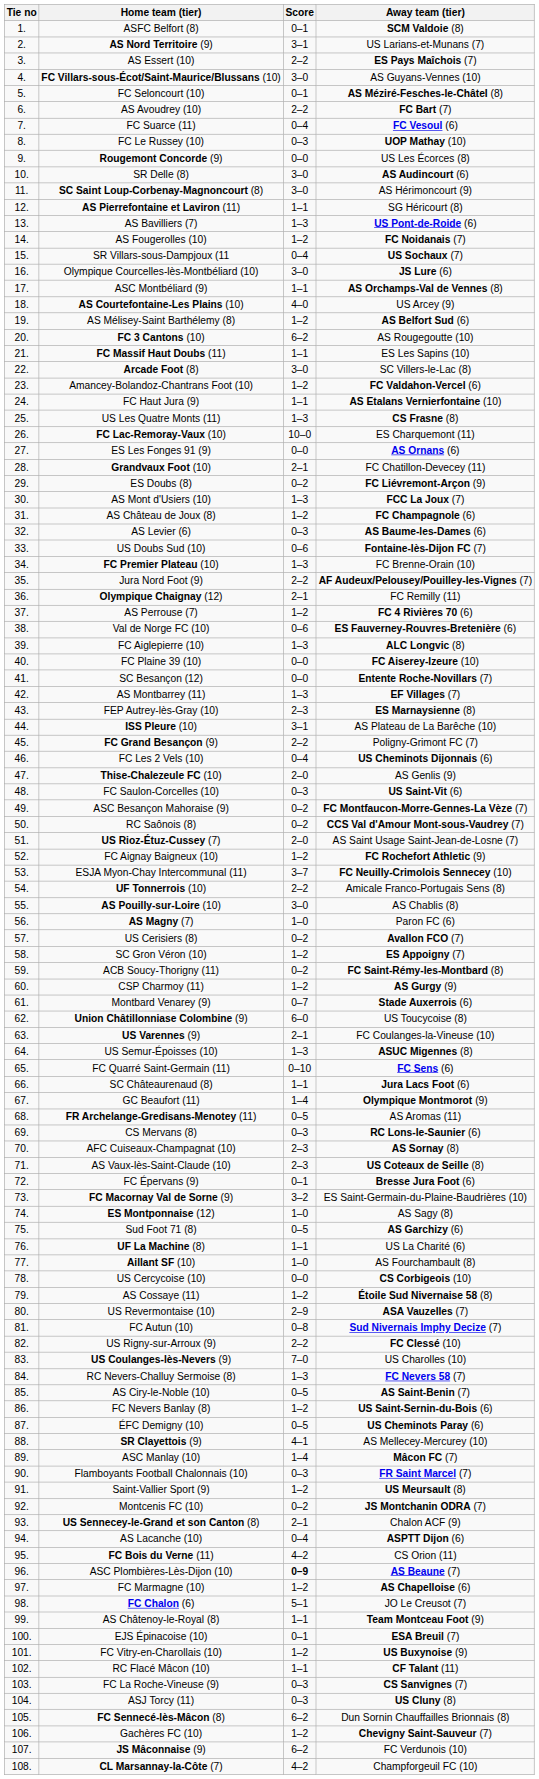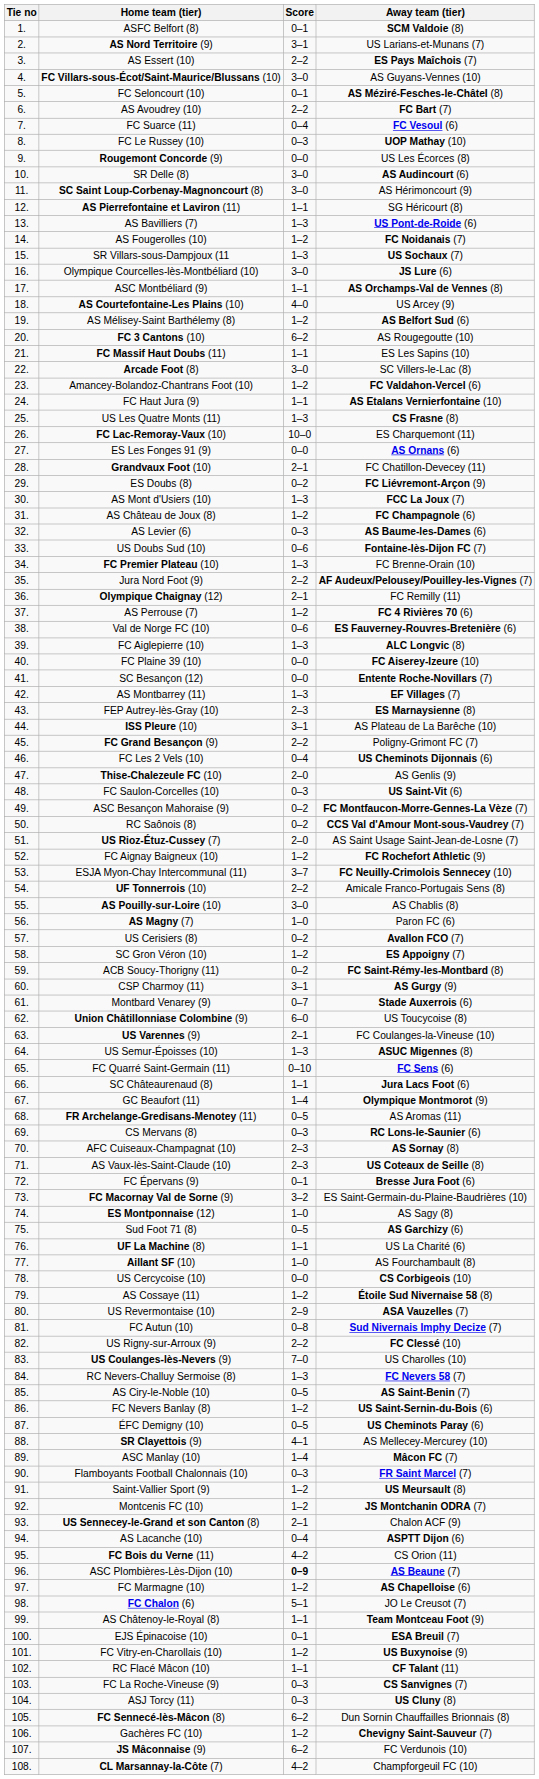 <table class="wikitable" style="text-align: center">
 <tr>
 <th>Tie no</th>
 <th>Home team (tier)</th>
 <th>Score</th>
 <th>Away team (tier)</th>
 </tr>
 <tr>
 <td>1.</td>
 <td>ASFC Belfort (8)</td>
 <td>0–1</td>
 <td><strong>SCM Valdoie</strong> (8)</td>
 </tr>
 <tr>
 <td>2.</td>
 <td><strong>AS Nord Territoire</strong> (9)</td>
 <td>3–1</td>
 <td>US Larians-et-Munans (7)</td>
 </tr>
 <tr>
 <td>3.</td>
 <td>AS Essert (10)</td>
 <td>2–2 </td>
 <td><strong>ES Pays Maîchois</strong> (7)</td>
 </tr>
 <tr>
 <td>4.</td>
 <td><strong>FC Villars-sous-Écot/Saint-Maurice/Blussans</strong> (10)</td>
 <td>3–0</td>
 <td>AS Guyans-Vennes (10)</td>
 </tr>
 <tr>
 <td>5.</td>
 <td>FC Seloncourt (10)</td>
 <td>0–1</td>
 <td><strong>AS Méziré-Fesches-le-Châtel</strong> (8)</td>
 </tr>
 <tr>
 <td>6.</td>
 <td>AS Avoudrey (10)</td>
 <td>2–2 </td>
 <td><strong>FC Bart</strong> (7)</td>
 </tr>
 <tr>
 <td>7.</td>
 <td>FC Suarce (11)</td>
 <td>0–4</td>
 <td><strong><a href='#'>FC Vesoul</a></strong> (6)</td>
 </tr>
 <tr>
 <td>8.</td>
 <td>FC Le Russey (10)</td>
 <td>0–3</td>
 <td><strong>UOP Mathay</strong> (10)</td>
 </tr>
 <tr>
 <td>9.</td>
 <td><strong>Rougemont Concorde</strong> (9)</td>
 <td>0–0 </td>
 <td>US Les Écorces (8)</td>
 </tr>
 <tr>
 <td>10.</td>
 <td>SR Delle (8)</td>
 <td>3–0</td>
 <td><strong>AS Audincourt</strong> (6)</td>
 </tr>
 <tr>
 <td>11.</td>
 <td><strong>SC Saint Loup-Corbenay-Magnoncourt</strong> (8)</td>
 <td>3–0</td>
 <td>AS Hérimoncourt (9)</td>
 </tr>
 <tr>
 <td>12.</td>
 <td><strong>AS Pierrefontaine et Laviron</strong> (11)</td>
 <td>1–1 </td>
 <td>SG Héricourt (8)</td>
 </tr>
 <tr>
 <td>13.</td>
 <td>AS Bavilliers (7)</td>
 <td>1–3</td>
 <td><strong><a href='#'>US Pont-de-Roide</a></strong> (6)</td>
 </tr>
 <tr>
 <td>14.</td>
 <td>AS Fougerolles (10)</td>
 <td>1–2</td>
 <td><strong>FC Noidanais</strong> (7)</td>
 </tr>
 <tr>
 <td>15.</td>
 <td>SR Villars-sous-Dampjoux (11</td>
-<td>0–4</td>
+<td>1–3</td>
 <td><strong>US Sochaux</strong> (7)</td>
 </tr>
 <tr>
 <td>16.</td>
 <td>Olympique Courcelles-lès-Montbéliard (10)</td>
 <td>3–0</td>
 <td><strong>JS Lure</strong> (6)</td>
 </tr>
 <tr>
 <td>17.</td>
 <td>ASC Montbéliard (9)</td>
 <td>1–1 </td>
 <td><strong>AS Orchamps-Val de Vennes</strong> (8)</td>
 </tr>
 <tr>
 <td>18.</td>
 <td><strong>AS Courtefontaine-Les Plains</strong> (10)</td>
 <td>4–0</td>
 <td>US Arcey (9)</td>
 </tr>
 <tr>
 <td>19.</td>
 <td>AS Mélisey-Saint Barthélemy (8)</td>
 <td>1–2</td>
 <td><strong>AS Belfort Sud</strong> (6)</td>
 </tr>
 <tr>
 <td>20.</td>
 <td><strong>FC 3 Cantons</strong> (10)</td>
 <td>6–2</td>
 <td>AS Rougegoutte (10)</td>
 </tr>
 <tr>
 <td>21.</td>
 <td><strong>FC Massif Haut Doubs</strong> (11)</td>
 <td>1–1 </td>
 <td>ES Les Sapins (10)</td>
 </tr>
 <tr>
 <td>22.</td>
 <td><strong>Arcade Foot</strong> (8)</td>
 <td>3–0</td>
 <td>SC Villers-le-Lac (8)</td>
 </tr>
 <tr>
 <td>23.</td>
 <td>Amancey-Bolandoz-Chantrans Foot (10)</td>
 <td>1–2</td>
 <td><strong>FC Valdahon-Vercel</strong> (6)</td>
 </tr>
 <tr>
 <td>24.</td>
 <td>FC Haut Jura (9)</td>
 <td>1–1 </td>
 <td><strong>AS Etalans Vernierfontaine</strong> (10)</td>
 </tr>
 <tr>
 <td>25.</td>
 <td>US Les Quatre Monts (11)</td>
 <td>1–3</td>
 <td><strong>CS Frasne</strong> (8)</td>
 </tr>
 <tr>
 <td>26.</td>
 <td><strong>FC Lac-Remoray-Vaux</strong> (10)</td>
 <td>10–0</td>
 <td>ES Charquemont (11)</td>
 </tr>
 <tr>
 <td>27.</td>
 <td>ES Les Fonges 91 (9)</td>
 <td>0–0 </td>
 <td><strong><a href='#'>AS Ornans</a></strong> (6)</td>
 </tr>
 <tr>
 <td>28.</td>
 <td><strong>Grandvaux Foot</strong> (10)</td>
 <td>2–1</td>
 <td>FC Chatillon-Devecey (11)</td>
 </tr>
 <tr>
 <td>29.</td>
 <td>ES Doubs (8)</td>
 <td>0–2</td>
 <td><strong>FC Liévremont-Arçon</strong> (9)</td>
 </tr>
 <tr>
 <td>30.</td>
 <td>AS Mont d'Usiers (10)</td>
 <td>1–3</td>
 <td><strong>FCC La Joux</strong> (7)</td>
 </tr>
 <tr>
 <td>31.</td>
 <td>AS Château de Joux (8)</td>
 <td>1–2</td>
 <td><strong>FC Champagnole</strong> (6)</td>
 </tr>
 <tr>
 <td>32.</td>
 <td>AS Levier (6)</td>
 <td>0–3</td>
 <td><strong>AS Baume-les-Dames</strong> (6)</td>
 </tr>
 <tr>
 <td>33.</td>
 <td>US Doubs Sud (10)</td>
 <td>0–6</td>
 <td><strong>Fontaine-lès-Dijon FC</strong> (7)</td>
 </tr>
 <tr>
 <td>34.</td>
 <td><strong>FC Premier Plateau</strong> (10)</td>
 <td>1–3</td>
 <td>FC Brenne-Orain (10)</td>
 </tr>
 <tr>
 <td>35.</td>
 <td>Jura Nord Foot (9)</td>
 <td>2–2 </td>
 <td><strong>AF Audeux/Pelousey/Pouilley-les-Vignes</strong> (7)</td>
 </tr>
 <tr>
 <td>36.</td>
 <td><strong>Olympique Chaignay</strong> (12)</td>
 <td>2–1</td>
 <td>FC Remilly (11)</td>
 </tr>
 <tr>
 <td>37.</td>
 <td>AS Perrouse (7)</td>
 <td>1–2</td>
 <td><strong>FC 4 Rivières 70</strong> (6)</td>
 </tr>
 <tr>
 <td>38.</td>
 <td>Val de Norge FC (10)</td>
 <td>0–6</td>
 <td><strong>ES Fauverney-Rouvres-Bretenière</strong> (6)</td>
 </tr>
 <tr>
 <td>39.</td>
 <td>FC Aiglepierre (10)</td>
 <td>1–3</td>
 <td><strong>ALC Longvic</strong> (8)</td>
 </tr>
 <tr>
 <td>40.</td>
 <td>FC Plaine 39 (10)</td>
 <td>0–0 </td>
 <td><strong>FC Aiserey-Izeure</strong> (10)</td>
 </tr>
 <tr>
 <td>41.</td>
 <td>SC Besançon (12)</td>
 <td>0–0 </td>
 <td><strong>Entente Roche-Novillars</strong> (7)</td>
 </tr>
 <tr>
 <td>42.</td>
 <td>AS Montbarrey (11)</td>
 <td>1–3</td>
 <td><strong>EF Villages</strong> (7)</td>
 </tr>
 <tr>
 <td>43.</td>
 <td>FEP Autrey-lès-Gray (10)</td>
 <td>2–3</td>
 <td><strong>ES Marnaysienne</strong> (8)</td>
 </tr>
 <tr>
 <td>44.</td>
 <td><strong>ISS Pleure</strong> (10)</td>
 <td>3–1</td>
 <td>AS Plateau de La Barêche (10)</td>
 </tr>
 <tr>
 <td>45.</td>
 <td><strong>FC Grand Besançon</strong> (9)</td>
 <td>2–2 </td>
 <td>Poligny-Grimont FC (7)</td>
 </tr>
 <tr>
 <td>46.</td>
 <td>FC Les 2 Vels (10)</td>
 <td>0–4</td>
 <td><strong>US Cheminots Dijonnais</strong> (6)</td>
 </tr>
 <tr>
 <td>47.</td>
 <td><strong>Thise-Chalezeule FC</strong> (10)</td>
 <td>2–0</td>
 <td>AS Genlis (9)</td>
 </tr>
 <tr>
 <td>48.</td>
 <td>FC Saulon-Corcelles (10)</td>
 <td>0–3</td>
 <td><strong>US Saint-Vit</strong> (6)</td>
 </tr>
 <tr>
 <td>49.</td>
 <td>ASC Besançon Mahoraise (9)</td>
 <td>0–2</td>
 <td><strong>FC Montfaucon-Morre-Gennes-La Vèze</strong> (7)</td>
 </tr>
 <tr>
 <td>50.</td>
 <td>RC Saônois (8)</td>
 <td>0–2</td>
 <td><strong>CCS Val d'Amour Mont-sous-Vaudrey</strong> (7)</td>
 </tr>
 <tr>
 <td>51.</td>
 <td><strong>US Rioz-Étuz-Cussey</strong> (7)</td>
 <td>2–0</td>
 <td>AS Saint Usage Saint-Jean-de-Losne (7)</td>
 </tr>
 <tr>
 <td>52.</td>
 <td>FC Aignay Baigneux (10)</td>
 <td>1–2</td>
 <td><strong>FC Rochefort Athletic</strong> (9)</td>
 </tr>
 <tr>
 <td>53.</td>
 <td>ESJA Myon-Chay Intercommunal (11)</td>
 <td>3–7</td>
 <td><strong>FC Neuilly-Crimolois Sennecey</strong> (10)</td>
 </tr>
 <tr>
 <td>54.</td>
 <td><strong>UF Tonnerrois</strong> (10)</td>
 <td>2–2 </td>
 <td>Amicale Franco-Portugais Sens (8)</td>
 </tr>
 <tr>
 <td>55.</td>
 <td><strong>AS Pouilly-sur-Loire</strong> (10)</td>
 <td>3–0</td>
 <td>AS Chablis (8)</td>
 </tr>
 <tr>
 <td>56.</td>
 <td><strong>AS Magny</strong> (7)</td>
 <td>1–0</td>
 <td>Paron FC (6)</td>
 </tr>
 <tr>
 <td>57.</td>
 <td>US Cerisiers (8)</td>
 <td>0–2</td>
 <td><strong>Avallon FCO</strong> (7)</td>
 </tr>
 <tr>
 <td>58.</td>
 <td>SC Gron Véron (10)</td>
 <td>1–2</td>
 <td><strong>ES Appoigny</strong> (7)</td>
 </tr>
 <tr>
 <td>59.</td>
 <td>ACB Soucy-Thorigny (11)</td>
 <td>0–2</td>
 <td><strong>FC Saint-Rémy-les-Montbard</strong> (8)</td>
 </tr>
 <tr>
 <td>60.</td>
 <td>CSP Charmoy (11)</td>
-<td>1–2</td>
+<td>3–1</td>
 <td><strong>AS Gurgy</strong> (9)</td>
 </tr>
 <tr>
 <td>61.</td>
 <td>Montbard Venarey (9)</td>
 <td>0–7</td>
 <td><strong>Stade Auxerrois</strong> (6)</td>
 </tr>
 <tr>
 <td>62.</td>
 <td><strong>Union Châtillonniase Colombine</strong> (9)</td>
 <td>6–0</td>
 <td>US Toucycoise (8)</td>
 </tr>
 <tr>
 <td>63.</td>
 <td><strong>US Varennes</strong> (9)</td>
 <td>2–1</td>
 <td>FC Coulanges-la-Vineuse (10)</td>
 </tr>
 <tr>
 <td>64.</td>
 <td>US Semur-Époisses (10)</td>
 <td>1–3</td>
 <td><strong>ASUC Migennes</strong> (8)</td>
 </tr>
 <tr>
 <td>65.</td>
 <td>FC Quarré Saint-Germain (11)</td>
 <td>0–10</td>
 <td><strong><a href='#'>FC Sens</a></strong> (6)</td>
 </tr>
 <tr>
 <td>66.</td>
 <td>SC Châteaurenaud (8)</td>
 <td>1–1 </td>
 <td><strong>Jura Lacs Foot</strong> (6)</td>
 </tr>
 <tr>
 <td>67.</td>
 <td>GC Beaufort (11)</td>
 <td>1–4</td>
 <td><strong>Olympique Montmorot</strong> (9)</td>
 </tr>
 <tr>
 <td>68.</td>
 <td><strong>FR Archelange-Gredisans-Menotey</strong> (11)</td>
 <td>0–5</td>
 <td>AS Aromas (11)</td>
 </tr>
 <tr>
 <td>69.</td>
 <td>CS Mervans (8)</td>
 <td>0–3</td>
 <td><strong>RC Lons-le-Saunier</strong> (6)</td>
 </tr>
 <tr>
 <td>70.</td>
 <td>AFC Cuiseaux-Champagnat (10)</td>
 <td>2–3</td>
 <td><strong>AS Sornay</strong> (8)</td>
 </tr>
 <tr>
 <td>71.</td>
 <td>AS Vaux-lès-Saint-Claude (10)</td>
 <td>2–3</td>
 <td><strong>US Coteaux de Seille</strong> (8)</td>
 </tr>
 <tr>
 <td>72.</td>
 <td>FC Épervans (9)</td>
 <td>0–1</td>
 <td><strong>Bresse Jura Foot</strong> (6)</td>
 </tr>
 <tr>
 <td>73.</td>
 <td><strong>FC Macornay Val de Sorne</strong> (9)</td>
 <td>3–2</td>
 <td>ES Saint-Germain-du-Plaine-Baudrières (10)</td>
 </tr>
 <tr>
 <td>74.</td>
 <td><strong>ES Montponnaise</strong> (12)</td>
 <td>1–0</td>
 <td>AS Sagy (8)</td>
 </tr>
 <tr>
 <td>75.</td>
 <td>Sud Foot 71 (8)</td>
 <td>0–5</td>
 <td><strong>AS Garchizy</strong> (6)</td>
 </tr>
 <tr>
 <td>76.</td>
 <td><strong>UF La Machine</strong> (8)</td>
 <td>1–1 </td>
 <td>US La Charité (6)</td>
 </tr>
 <tr>
 <td>77.</td>
 <td><strong>Aillant SF</strong> (10)</td>
 <td>1–0</td>
 <td>AS Fourchambault (8)</td>
 </tr>
 <tr>
 <td>78.</td>
 <td>US Cercycoise (10)</td>
 <td>0–0 </td>
 <td><strong>CS Corbigeois</strong> (10)</td>
 </tr>
 <tr>
 <td>79.</td>
 <td>AS Cossaye (11)</td>
 <td>1–2</td>
 <td><strong>Étoile Sud Nivernaise 58</strong> (8)</td>
 </tr>
 <tr>
 <td>80.</td>
 <td>US Revermontaise (10)</td>
 <td>2–9</td>
 <td><strong>ASA Vauzelles</strong> (7)</td>
 </tr>
 <tr>
 <td>81.</td>
 <td>FC Autun (10)</td>
 <td>0–8</td>
 <td><strong><a href='#'>Sud Nivernais Imphy Decize</a></strong> (7)</td>
 </tr>
 <tr>
 <td>82.</td>
 <td>US Rigny-sur-Arroux (9)</td>
 <td>2–2 </td>
 <td><strong>FC Clessé</strong> (10)</td>
 </tr>
 <tr>
 <td>83.</td>
 <td><strong>US Coulanges-lès-Nevers</strong> (9)</td>
 <td>7–0</td>
 <td>US Charolles (10)</td>
 </tr>
 <tr>
 <td>84.</td>
 <td>RC Nevers-Challuy Sermoise (8)</td>
 <td>1–3</td>
 <td><strong><a href='#'>FC Nevers 58</a></strong> (7)</td>
 </tr>
 <tr>
 <td>85.</td>
 <td>AS Ciry-le-Noble (10)</td>
 <td>0–5</td>
 <td><strong>AS Saint-Benin</strong> (7)</td>
 </tr>
 <tr>
 <td>86.</td>
 <td>FC Nevers Banlay (8)</td>
 <td>1–2</td>
 <td><strong>US Saint-Sernin-du-Bois</strong> (6)</td>
 </tr>
 <tr>
 <td>87.</td>
 <td>ÉFC Demigny (10)</td>
 <td>0–5</td>
 <td><strong>US Cheminots Paray</strong> (6)</td>
 </tr>
 <tr>
 <td>88.</td>
 <td><strong>SR Clayettois</strong> (9)</td>
 <td>4–1</td>
 <td>AS Mellecey-Mercurey (10)</td>
 </tr>
 <tr>
 <td>89.</td>
 <td>ASC Manlay (10)</td>
 <td>1–4</td>
 <td><strong>Mâcon FC</strong> (7)</td>
 </tr>
 <tr>
 <td>90.</td>
 <td>Flamboyants Football Chalonnais (10)</td>
 <td>0–3</td>
 <td><strong><a href='#'>FR Saint Marcel</a></strong> (7)</td>
 </tr>
 <tr>
 <td>91.</td>
 <td>Saint-Vallier Sport (9)</td>
 <td>1–2</td>
 <td><strong>US Meursault</strong> (8)</td>
 </tr>
 <tr>
 <td>92.</td>
 <td>Montcenis FC (10)</td>
-<td>0–2</td>
+<td>1–2</td>
 <td><strong>JS Montchanin ODRA</strong> (7)</td>
 </tr>
 <tr>
 <td>93.</td>
 <td><strong>US Sennecey-le-Grand et son Canton</strong> (8)</td>
 <td>2–1</td>
 <td>Chalon ACF (9)</td>
 </tr>
 <tr>
 <td>94.</td>
 <td>AS Lacanche (10)</td>
 <td>0–4</td>
 <td><strong>ASPTT Dijon</strong> (6)</td>
 </tr>
 <tr>
 <td>95.</td>
 <td><strong>FC Bois du Verne</strong> (11)</td>
 <td>4–2</td>
 <td>CS Orion (11)</td>
 </tr>
 <tr>
 <td>96.</td>
 <td>ASC Plombières-Lès-Dijon (10)</td>
 <td><strong>0–9</strong></td>
 <td><strong><a href='#'>AS Beaune</a></strong> (7)</td>
 </tr>
 <tr>
 <td>97.</td>
 <td>FC Marmagne (10)</td>
 <td>1–2</td>
 <td><strong>AS Chapelloise</strong> (6)</td>
 </tr>
 <tr>
 <td>98.</td>
 <td><strong><a href='#'>FC Chalon</a></strong> (6)</td>
 <td>5–1</td>
 <td>JO Le Creusot (7)</td>
 </tr>
 <tr>
 <td>99.</td>
 <td>AS Châtenoy-le-Royal (8)</td>
 <td>1–1 </td>
 <td><strong>Team Montceau Foot</strong> (9)</td>
 </tr>
 <tr>
 <td>100.</td>
 <td>EJS Épinacoise (10)</td>
 <td>0–1</td>
 <td><strong>ESA Breuil</strong> (7)</td>
 </tr>
 <tr>
 <td>101.</td>
 <td>FC Vitry-en-Charollais (10)</td>
 <td>1–2</td>
 <td><strong>US Buxynoise</strong> (9)</td>
 </tr>
 <tr>
 <td>102.</td>
 <td>RC Flacé Mâcon (10)</td>
 <td>1–1 </td>
 <td><strong>CF Talant</strong> (11)</td>
 </tr>
 <tr>
 <td>103.</td>
 <td>FC La Roche-Vineuse (9)</td>
 <td>0–3</td>
 <td><strong>CS Sanvignes</strong> (7)</td>
 </tr>
 <tr>
 <td>104.</td>
 <td>ASJ Torcy (11)</td>
 <td>0–3</td>
 <td><strong>US Cluny</strong> (8)</td>
 </tr>
 <tr>
 <td>105.</td>
 <td><strong>FC Sennecé-lès-Mâcon</strong> (8)</td>
 <td>6–2</td>
 <td>Dun Sornin Chauffailles Brionnais (8)</td>
 </tr>
 <tr>
 <td>106.</td>
 <td>Gachères FC (10)</td>
 <td>1–2</td>
 <td><strong>Chevigny Saint-Sauveur</strong> (7)</td>
 </tr>
 <tr>
 <td>107.</td>
 <td><strong>JS Mâconnaise</strong> (9)</td>
 <td>6–2</td>
 <td>FC Verdunois (10)</td>
 </tr>
 <tr>
 <td>108.</td>
 <td><strong>CL Marsannay-la-Côte</strong> (7)</td>
 <td>4–2</td>
 <td>Champforgeuil FC (10)</td>
 </tr>
 </table>
